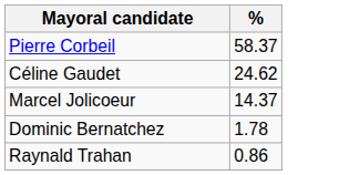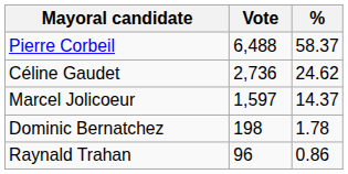 <table class="wikitable">
 <tr>
 <th bgcolor="#DDDDFF" width="200px">Mayoral candidate</th>
+<th bgcolor="#DDDDFF" width="50px">Vote</th>
 <th bgcolor="#DDDDFF" width="30px">%</th>
 </tr>
 <tr>
 <td><a href='#'>Pierre Corbeil</a></td>
+<td>6,488</td>
 <td>58.37</td>
 </tr>
 <tr>
 <td>Céline Gaudet</td>
+<td>2,736</td>
 <td>24.62</td>
 </tr>
 <tr>
 <td>Marcel Jolicoeur</td>
+<td>1,597</td>
 <td>14.37</td>
 </tr>
 <tr>
 <td>Dominic Bernatchez</td>
+<td>198</td>
 <td>1.78</td>
 </tr>
 <tr>
 <td>Raynald Trahan</td>
+<td>96</td>
 <td>0.86</td>
 </tr>
 </table>
